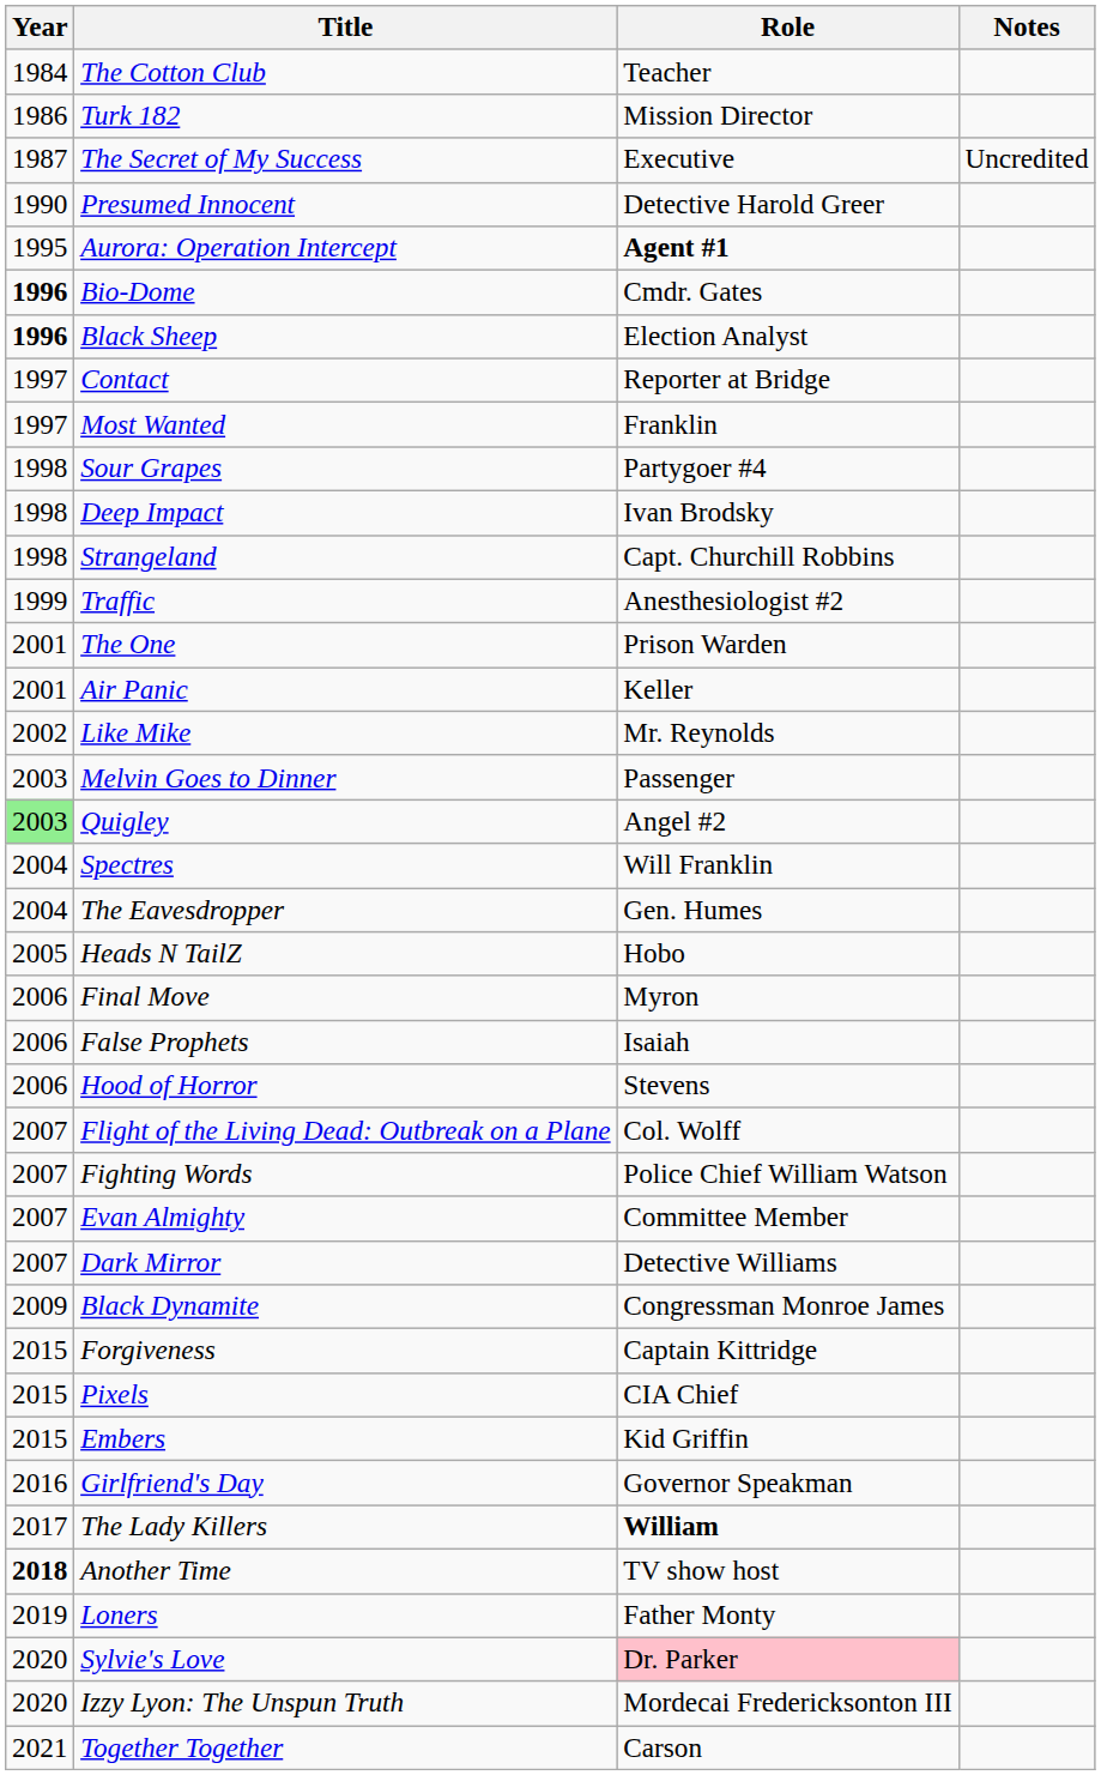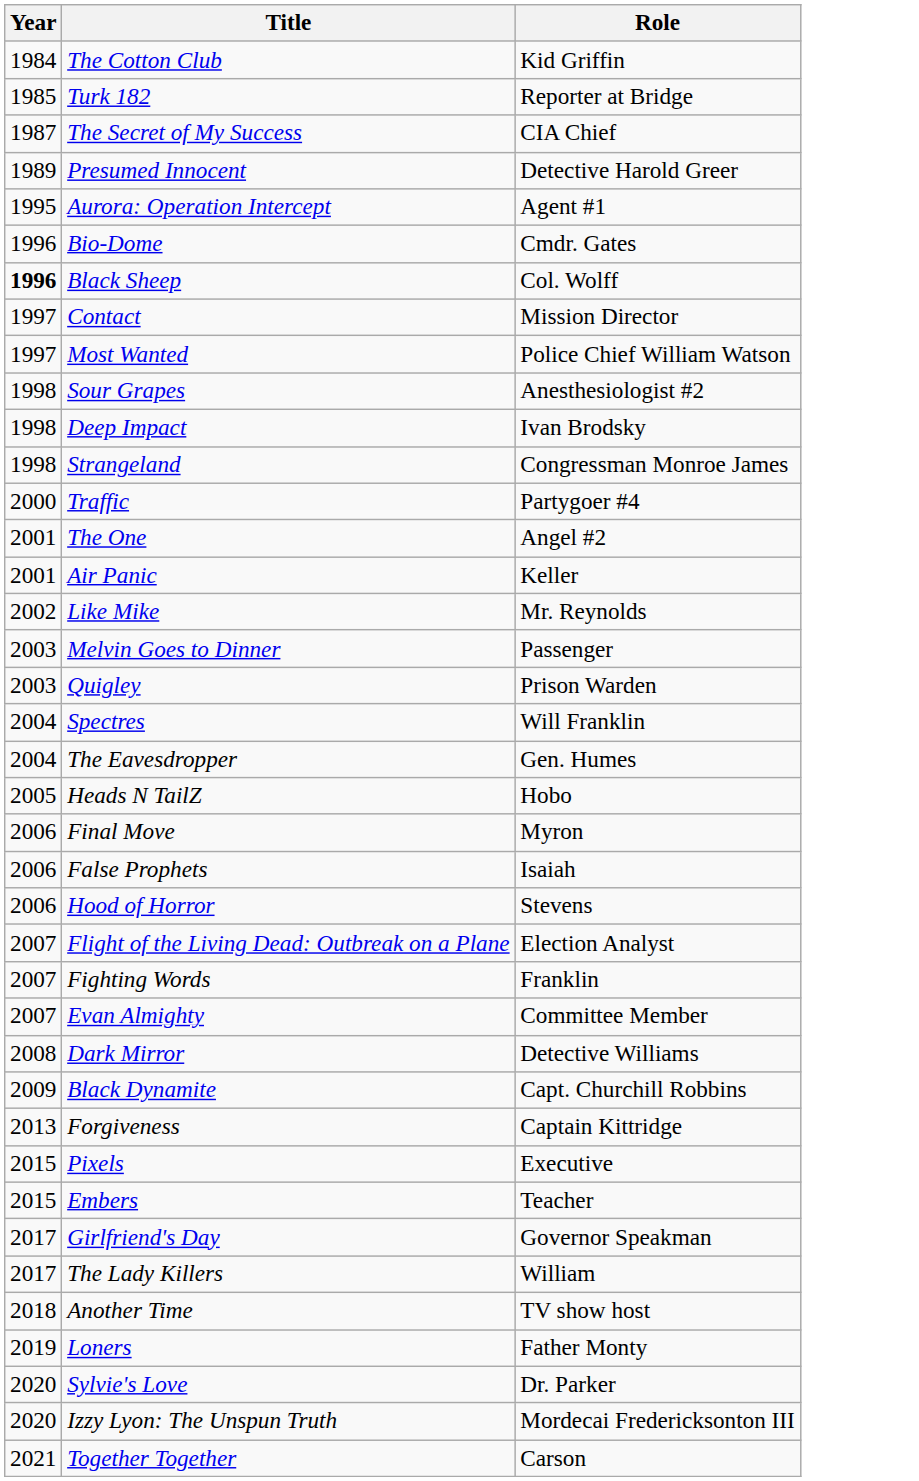 <table class="wikitable sortable">
 <tr>
 <th>Year</th>
 <th>Title</th>
 <th>Role</th>
-<th>Notes</th>
 </tr>
 <tr>
 <td>1984</td>
 <td><a href='#'><em>The Cotton Club</em></a></td>
-<td>Teacher</td>
-<td></td>
+<td>Kid Griffin</td>
 </tr>
 <tr>
-<td>1986</td>
+<td>1985</td>
 <td><em><a href='#'>Turk 182</a></em></td>
-<td>Mission Director</td>
-<td></td>
+<td>Reporter at Bridge</td>
 </tr>
 <tr>
 <td>1987</td>
 <td><a href='#'><em>The Secret of My Success</em></a></td>
-<td>Executive</td>
-<td>Uncredited</td>
+<td>CIA Chief</td>
 </tr>
 <tr>
-<td>1990</td>
+<td>1989</td>
 <td><a href='#'><em>Presumed Innocent</em></a></td>
 <td>Detective Harold Greer</td>
-<td></td>
 </tr>
 <tr>
 <td>1995</td>
 <td><em><a href='#'>Aurora: Operation Intercept</a></em></td>
-<td><strong>Agent #1</strong></td>
-<td></td>
+<td>Agent #1</td>
 </tr>
 <tr>
-<td><strong>1996</strong></td>
+<td>1996</td>
 <td><em><a href='#'>Bio-Dome</a></em></td>
 <td>Cmdr. Gates</td>
-<td></td>
 </tr>
 <tr>
 <td><strong>1996</strong></td>
 <td><a href='#'><em>Black Sheep</em></a></td>
-<td>Election Analyst</td>
-<td></td>
+<td>Col. Wolff</td>
 </tr>
 <tr>
 <td>1997</td>
 <td><a href='#'><em>Contact</em></a></td>
-<td>Reporter at Bridge</td>
-<td></td>
+<td>Mission Director</td>
 </tr>
 <tr>
 <td>1997</td>
 <td><a href='#'><em>Most Wanted</em></a></td>
-<td>Franklin</td>
-<td></td>
+<td>Police Chief William Watson</td>
 </tr>
 <tr>
 <td>1998</td>
 <td><a href='#'><em>Sour Grapes</em></a></td>
-<td>Partygoer #4</td>
-<td></td>
+<td>Anesthesiologist #2</td>
 </tr>
 <tr>
 <td>1998</td>
 <td><a href='#'><em>Deep Impact</em></a></td>
 <td>Ivan Brodsky</td>
-<td></td>
 </tr>
 <tr>
 <td>1998</td>
 <td><a href='#'><em>Strangeland</em></a></td>
-<td>Capt. Churchill Robbins</td>
-<td></td>
+<td>Congressman Monroe James</td>
 </tr>
 <tr>
-<td>1999</td>
+<td>2000</td>
 <td><a href='#'><em>Traffic</em></a></td>
-<td>Anesthesiologist #2</td>
-<td></td>
+<td>Partygoer #4</td>
 </tr>
 <tr>
 <td>2001</td>
 <td><a href='#'><em>The One</em></a></td>
-<td>Prison Warden</td>
-<td></td>
+<td>Angel #2</td>
 </tr>
 <tr>
 <td>2001</td>
 <td><em><a href='#'>Air Panic</a></em></td>
 <td>Keller</td>
-<td></td>
 </tr>
 <tr>
 <td>2002</td>
 <td><em><a href='#'>Like Mike</a></em></td>
 <td>Mr. Reynolds</td>
-<td></td>
 </tr>
 <tr>
 <td>2003</td>
 <td><em><a href='#'>Melvin Goes to Dinner</a></em></td>
 <td>Passenger</td>
-<td></td>
 </tr>
 <tr>
-<td style="background: lightgreen;">2003</td>
+<td>2003</td>
 <td><a href='#'><em>Quigley</em></a></td>
-<td>Angel #2</td>
-<td></td>
+<td>Prison Warden</td>
 </tr>
 <tr>
 <td>2004</td>
 <td><a href='#'><em>Spectres</em></a></td>
 <td>Will Franklin</td>
-<td></td>
 </tr>
 <tr>
 <td>2004</td>
 <td><em>The Eavesdropper</em></td>
 <td>Gen. Humes</td>
-<td></td>
 </tr>
 <tr>
 <td>2005</td>
 <td><em>Heads N TailZ</em></td>
 <td>Hobo</td>
-<td></td>
 </tr>
 <tr>
 <td>2006</td>
 <td><em>Final Move</em></td>
 <td>Myron</td>
-<td></td>
 </tr>
 <tr>
 <td>2006</td>
 <td><em>False Prophets</em></td>
 <td>Isaiah</td>
-<td></td>
 </tr>
 <tr>
 <td>2006</td>
 <td><em><a href='#'>Hood of Horror</a></em></td>
 <td>Stevens</td>
-<td></td>
 </tr>
 <tr>
 <td>2007</td>
 <td><em><a href='#'>Flight of the Living Dead: Outbreak on a Plane</a></em></td>
-<td>Col. Wolff</td>
-<td></td>
+<td>Election Analyst</td>
 </tr>
 <tr>
 <td>2007</td>
 <td><em>Fighting Words</em></td>
-<td>Police Chief William Watson</td>
-<td></td>
+<td>Franklin</td>
 </tr>
 <tr>
 <td>2007</td>
 <td><em><a href='#'>Evan Almighty</a></em></td>
 <td>Committee Member</td>
-<td></td>
 </tr>
 <tr>
-<td>2007</td>
+<td>2008</td>
 <td><a href='#'><em>Dark Mirror</em></a></td>
 <td>Detective Williams</td>
-<td></td>
 </tr>
 <tr>
 <td>2009</td>
 <td><em><a href='#'>Black Dynamite</a></em></td>
-<td>Congressman Monroe James</td>
-<td></td>
+<td>Capt. Churchill Robbins</td>
 </tr>
 <tr>
-<td>2015</td>
+<td>2013</td>
 <td><em>Forgiveness</em></td>
 <td>Captain Kittridge</td>
-<td></td>
 </tr>
 <tr>
 <td>2015</td>
 <td><a href='#'><em>Pixels</em></a></td>
-<td>CIA Chief</td>
-<td></td>
+<td>Executive</td>
 </tr>
 <tr>
 <td>2015</td>
 <td><a href='#'><em>Embers</em></a></td>
-<td>Kid Griffin</td>
-<td></td>
+<td>Teacher</td>
 </tr>
 <tr>
-<td>2016</td>
+<td>2017</td>
 <td><em><a href='#'>Girlfriend's Day</a></em></td>
 <td>Governor Speakman</td>
-<td></td>
 </tr>
 <tr>
 <td>2017</td>
 <td><em>The Lady Killers</em></td>
-<td><strong>William</strong></td>
-<td></td>
+<td>William</td>
 </tr>
 <tr>
-<td><strong>2018</strong></td>
+<td>2018</td>
 <td><em>Another Time</em></td>
 <td>TV show host</td>
-<td></td>
 </tr>
 <tr>
 <td>2019</td>
 <td><a href='#'><em>Loners</em></a></td>
 <td>Father Monty</td>
-<td></td>
 </tr>
 <tr>
 <td>2020</td>
 <td><em><a href='#'>Sylvie's Love</a></em></td>
-<td style="background: pink;">Dr. Parker</td>
-<td></td>
+<td>Dr. Parker</td>
 </tr>
 <tr>
 <td>2020</td>
 <td><em>Izzy Lyon: The Unspun Truth</em></td>
 <td>Mordecai Fredericksonton III</td>
-<td></td>
 </tr>
 <tr>
 <td>2021</td>
 <td><em><a href='#'>Together Together</a></em></td>
 <td>Carson</td>
-<td></td>
 </tr>
 </table>
